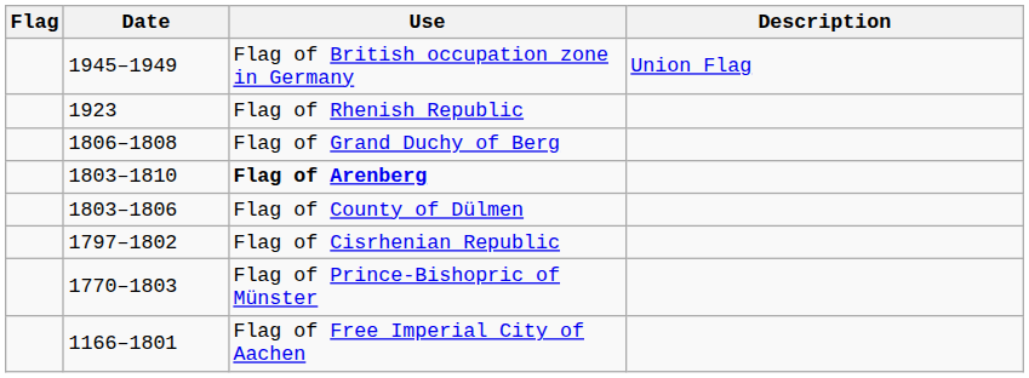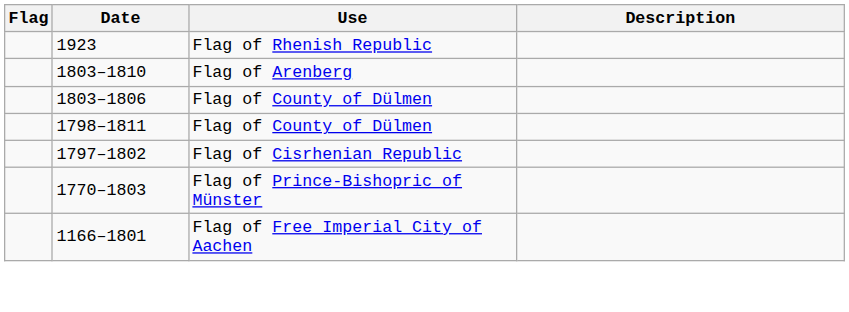 <table class="wikitable">
 <tr>
 <th>Flag</th>
 <th style="width:100px">Date</th>
 <th style="width:250px">Use</th>
 <th style="width:250px">Description</th>
 </tr>
 <tr>
 <td></td>
-<td>1945–1949</td>
-<td>Flag of <a href='#'>British occupation zone in Germany</a></td>
-<td><a href='#'>Union Flag</a></td>
-</tr>
-<tr>
-<td></td>
 <td>1923</td>
 <td>Flag of <a href='#'>Rhenish Republic</a></td>
 <td></td>
 </tr>
 <tr>
 <td></td>
-<td>1806–1808</td>
-<td>Flag of <a href='#'>Grand Duchy of Berg</a></td>
-<td></td>
-</tr>
-<tr>
-<td></td>
 <td>1803–1810</td>
-<td><strong>Flag of <a href='#'>Arenberg</a></strong></td>
+<td>Flag of <a href='#'>Arenberg</a></td>
 <td></td>
 </tr>
 <tr>
 <td></td>
 <td>1803–1806</td>
+<td>Flag of <a href='#'>County of Dülmen</a></td>
+<td></td>
+</tr>
+<tr>
+<td></td>
+<td>1798–1811</td>
 <td>Flag of <a href='#'>County of Dülmen</a></td>
 <td></td>
 </tr>
 <tr>
 <td></td>
 <td>1797–1802</td>
 <td>Flag of <a href='#'>Cisrhenian Republic</a></td>
 <td></td>
 </tr>
 <tr>
 <td></td>
 <td>1770–1803</td>
 <td>Flag of <a href='#'>Prince-Bishopric of Münster</a></td>
 <td></td>
 </tr>
 <tr>
 <td></td>
 <td>1166–1801</td>
 <td>Flag of <a href='#'>Free Imperial City of Aachen</a></td>
 <td></td>
 </tr>
 </table>
